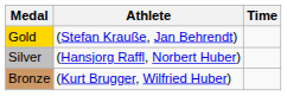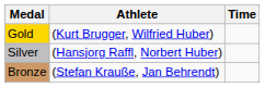 <table class="wikitable">
 <tr>
 <th>Medal</th>
 <th>Athlete</th>
 <th>Time</th>
 </tr>
 <tr>
 <td bgcolor="gold">Gold</td>
-<td> (<a href='#'>Stefan Krauße</a>, <a href='#'>Jan Behrendt</a>)</td>
+<td> (<a href='#'>Kurt Brugger</a>, <a href='#'>Wilfried Huber</a>)</td>
 <td></td>
 </tr>
 <tr>
 <td bgcolor="silver">Silver</td>
 <td> (<a href='#'>Hansjorg Raffl</a>, <a href='#'>Norbert Huber</a>)</td>
 <td></td>
 </tr>
 <tr>
 <td bgcolor="CC9966">Bronze</td>
-<td> (<a href='#'>Kurt Brugger</a>, <a href='#'>Wilfried Huber</a>)</td>
+<td> (<a href='#'>Stefan Krauße</a>, <a href='#'>Jan Behrendt</a>)</td>
 <td></td>
 </tr>
 </table>
